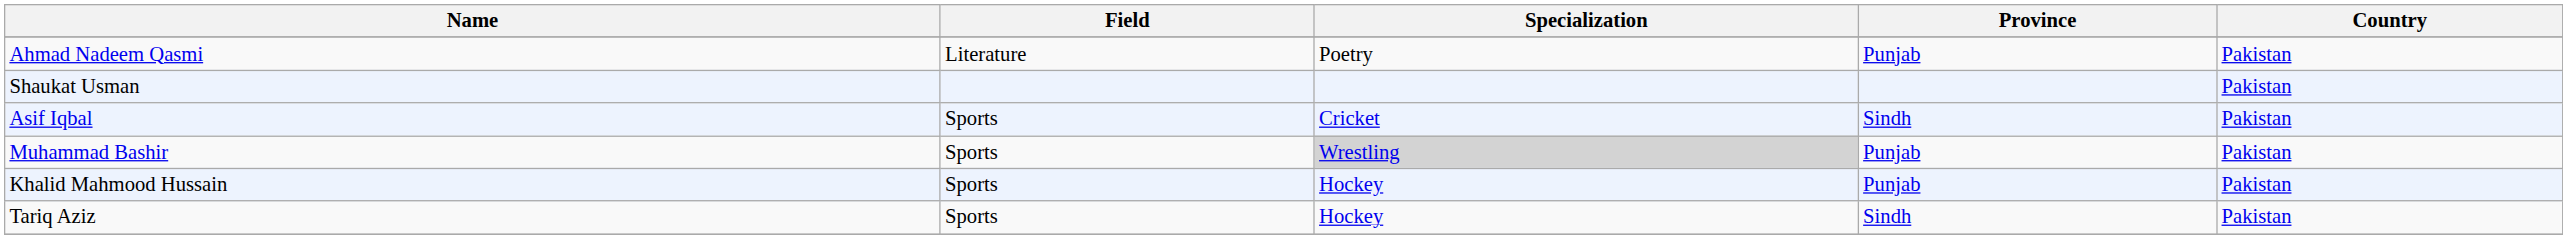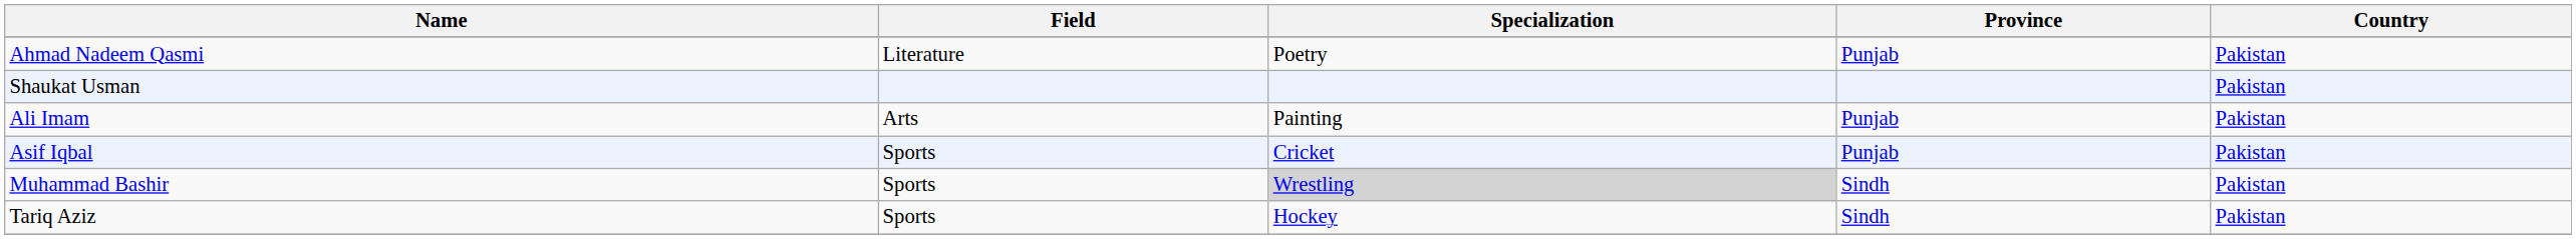 <table class="wikitable sortable" width="100%">
 <tr>
 <th>Name</th>
 <th>Field</th>
 <th>Specialization</th>
 <th>Province</th>
 <th>Country</th>
 </tr>
 <tr bgcolor=#edf3fe>
 </tr>
 <tr>
 <td><a href='#'>Ahmad Nadeem Qasmi</a></td>
 <td>Literature</td>
 <td>Poetry</td>
 <td><a href='#'>Punjab</a></td>
 <td><a href='#'>Pakistan</a></td>
 </tr>
 <tr bgcolor=#edf3fe>
 <td>Shaukat Usman</td>
 <td></td>
 <td></td>
 <td></td>
 <td><a href='#'>Pakistan</a></td>
 </tr>
+<tr>
+<td><a href='#'>Ali Imam</a></td>
+<td>Arts</td>
+<td>Painting</td>
+<td><a href='#'>Punjab</a></td>
+<td><a href='#'>Pakistan</a></td>
+</tr>
 <tr bgcolor=#edf3fe>
 <td><a href='#'>Asif Iqbal</a></td>
 <td>Sports</td>
 <td><a href='#'>Cricket</a></td>
-<td><a href='#'>Sindh</a></td>
+<td><a href='#'>Punjab</a></td>
 <td><a href='#'>Pakistan</a></td>
 </tr>
 <tr>
 <td><a href='#'>Muhammad Bashir</a></td>
 <td>Sports</td>
 <td style="background: lightgrey;"><a href='#'>Wrestling</a></td>
-<td><a href='#'>Punjab</a></td>
-<td><a href='#'>Pakistan</a></td>
-</tr>
-<tr bgcolor=#edf3fe>
-<td>Khalid Mahmood Hussain</td>
-<td>Sports</td>
-<td><a href='#'>Hockey</a></td>
-<td><a href='#'>Punjab</a></td>
+<td><a href='#'>Sindh</a></td>
 <td><a href='#'>Pakistan</a></td>
 </tr>
 <tr>
 <td>Tariq Aziz</td>
 <td>Sports</td>
 <td><a href='#'>Hockey</a></td>
 <td><a href='#'>Sindh</a></td>
 <td><a href='#'>Pakistan</a></td>
 </tr>
 <tr bgcolor=#edf3fe>
 </tr>
 </table>
